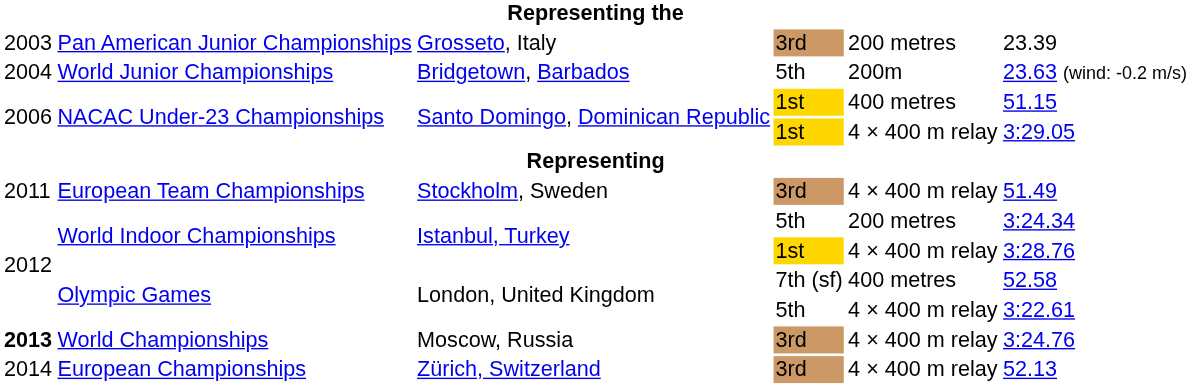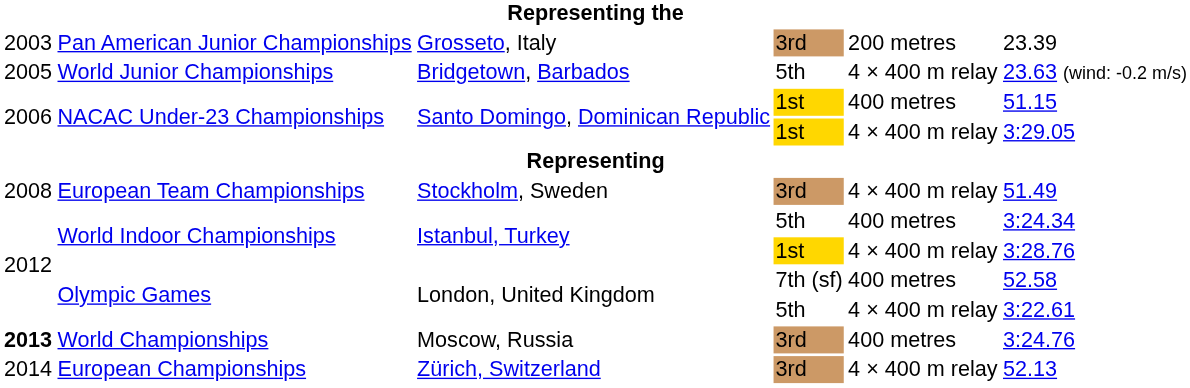 <table>
 <tr>
 <th colspan="6">Representing the </th>
 </tr>
 <tr>
 <td>2003</td>
 <td><a href='#'>Pan American Junior Championships</a></td>
 <td><a href='#'>Grosseto</a>, Italy</td>
 <td bgcolor="cc9966">3rd</td>
 <td>200 metres</td>
 <td>23.39</td>
 </tr>
 <tr>
-<td>2004</td>
+<td>2005</td>
 <td><a href='#'>World Junior Championships</a></td>
 <td><a href='#'>Bridgetown</a>, <a href='#'>Barbados</a></td>
 <td>5th</td>
-<td>200m</td>
+<td>4 × 400 m relay</td>
 <td><a href='#'>23.63</a> <small>(wind: -0.2 m/s)</small></td>
 </tr>
 <tr>
 <td rowspan=2>2006</td>
 <td rowspan=2><a href='#'>NACAC Under-23 Championships</a></td>
 <td rowspan=2><a href='#'>Santo Domingo</a>, <a href='#'>Dominican Republic</a></td>
 <td bgcolor="gold">1st</td>
 <td>400 metres</td>
 <td><a href='#'>51.15</a></td>
 </tr>
 <tr>
 <td bgcolor="gold">1st</td>
 <td>4 × 400 m relay</td>
 <td><a href='#'>3:29.05</a></td>
 </tr>
 <tr>
 <th colspan="6">Representing </th>
 </tr>
 <tr>
-<td>2011</td>
+<td>2008</td>
 <td><a href='#'>European Team Championships</a></td>
 <td><a href='#'>Stockholm</a>, Sweden</td>
 <td bgcolor="cc9966">3rd</td>
 <td>4 × 400 m relay</td>
 <td><a href='#'>51.49</a></td>
 </tr>
 <tr>
 <td rowspan=4>2012</td>
 <td rowspan=2><a href='#'>World Indoor Championships</a></td>
 <td rowspan=2><a href='#'>Istanbul, Turkey</a></td>
 <td>5th</td>
-<td>200 metres</td>
+<td>400 metres</td>
 <td><a href='#'>3:24.34</a></td>
 </tr>
 <tr>
 <td bgcolor="gold">1st</td>
 <td>4 × 400 m relay</td>
 <td><a href='#'>3:28.76</a></td>
 </tr>
 <tr>
 <td rowspan=2><a href='#'>Olympic Games</a></td>
 <td rowspan=2>London, United Kingdom</td>
 <td>7th (sf)</td>
 <td>400 metres</td>
 <td><a href='#'>52.58</a></td>
 </tr>
 <tr>
 <td>5th</td>
 <td>4 × 400 m relay</td>
 <td><a href='#'>3:22.61</a></td>
 </tr>
 <tr>
 <td><strong>2013</strong></td>
 <td><a href='#'>World Championships</a></td>
 <td>Moscow, Russia</td>
 <td bgcolor="cc9966">3rd</td>
-<td>4 × 400 m relay</td>
+<td>400 metres</td>
 <td><a href='#'>3:24.76</a></td>
 </tr>
 <tr>
 <td>2014</td>
 <td><a href='#'>European Championships</a></td>
 <td><a href='#'>Zürich, Switzerland</a></td>
 <td bgcolor="cc9966">3rd</td>
 <td>4 × 400 m relay</td>
 <td><a href='#'>52.13</a></td>
 </tr>
 </table>
